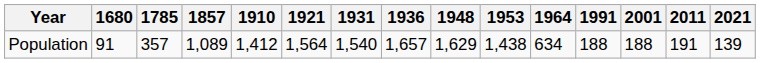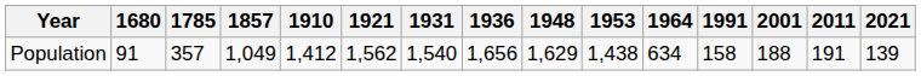 <table class="wikitable">
 <tr>
 <th>Year</th>
 <th>1680</th>
 <th>1785</th>
 <th>1857</th>
 <th>1910</th>
 <th>1921</th>
 <th>1931</th>
 <th>1936</th>
 <th>1948</th>
 <th>1953</th>
 <th>1964</th>
 <th>1991</th>
 <th>2001</th>
 <th>2011</th>
 <th>2021</th>
 </tr>
 <tr>
 <td>Population</td>
 <td>91</td>
 <td>357</td>
-<td>1,089</td>
+<td>1,049</td>
 <td>1,412</td>
-<td>1,564</td>
+<td>1,562</td>
 <td>1,540</td>
-<td>1,657</td>
+<td>1,656</td>
 <td>1,629</td>
 <td>1,438</td>
 <td>634</td>
-<td>188</td>
+<td>158</td>
 <td>188</td>
 <td>191</td>
 <td>139</td>
 </tr>
 </table>
